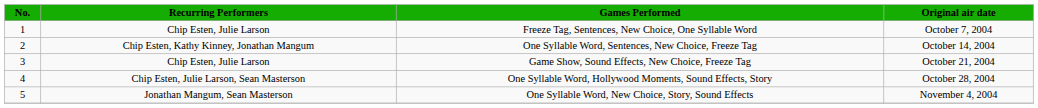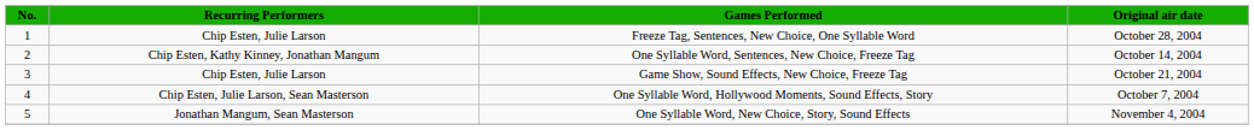 <table class="wikitable" border="1" style="width:100%; text-align: center;">
 <tr>
 <th style="background-color: #15AD02"><abbr>No.</abbr></th>
 <th style="background-color: #15AD02">Recurring Performers</th>
 <th style="background-color: #15AD02">Games Performed</th>
 <th style="background-color: #15AD02">Original air date</th>
 </tr>
 <tr>
 <td>1</td>
 <td>Chip Esten, Julie Larson</td>
 <td>Freeze Tag, Sentences, New Choice, One Syllable Word</td>
-<td>October 7, 2004</td>
+<td>October 28, 2004</td>
 </tr>
 <tr>
 <td>2</td>
 <td>Chip Esten, Kathy Kinney, Jonathan Mangum</td>
 <td>One Syllable Word, Sentences, New Choice, Freeze Tag</td>
 <td>October 14, 2004</td>
 </tr>
 <tr>
 <td>3</td>
 <td>Chip Esten, Julie Larson</td>
 <td>Game Show, Sound Effects, New Choice, Freeze Tag</td>
 <td>October 21, 2004</td>
 </tr>
 <tr>
 <td>4</td>
 <td>Chip Esten, Julie Larson, Sean Masterson</td>
 <td>One Syllable Word, Hollywood Moments, Sound Effects, Story</td>
-<td>October 28, 2004</td>
+<td>October 7, 2004</td>
 </tr>
 <tr>
 <td>5</td>
 <td>Jonathan Mangum, Sean Masterson</td>
 <td>One Syllable Word, New Choice, Story, Sound Effects</td>
 <td>November 4, 2004</td>
 </tr>
 <tr>
 </tr>
 </table>
